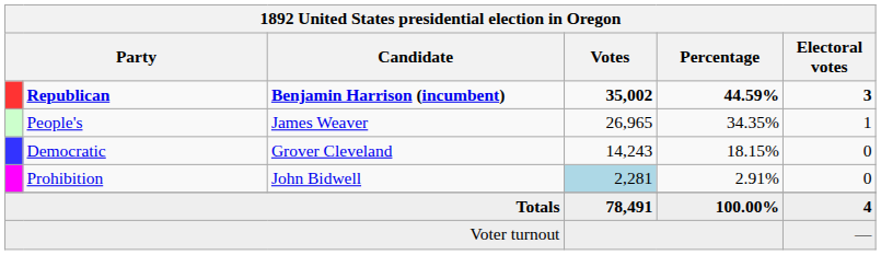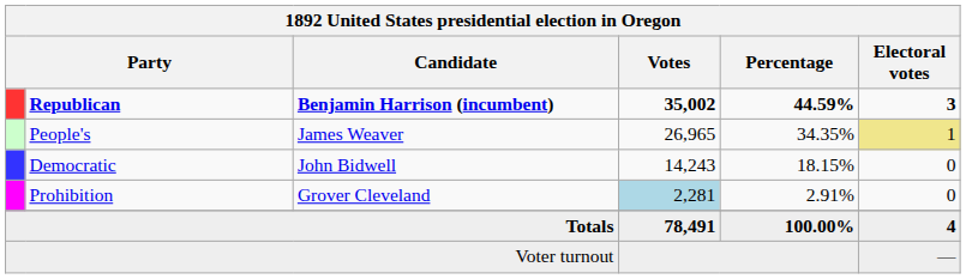 <table class="wikitable" style="font-size: 95%;">
 <tr>
 <th colspan="6">1892 United States presidential election in Oregon</th>
 </tr>
 <tr>
 <th colspan="2" style="width: 15em">Party</th>
 <th style="width: 17em">Candidate</th>
 <th style="width: 5em">Votes</th>
 <th style="width: 7em">Percentage</th>
 <th style="width: 5em">Electoral votes</th>
 </tr>
 <tr>
 <th style="background-color:#FF3333; width: 3px"></th>
 <td style="width: 130px"><strong><a href='#'>Republican</a></strong></td>
 <td><strong><a href='#'>Benjamin Harrison</a> (<a href='#'>incumbent</a>)</strong></td>
 <td align="right"><strong>35,002</strong></td>
 <td align="right"><strong>44.59%</strong></td>
 <td align="right"><strong>3</strong></td>
 </tr>
 <tr>
 <th style="background-color:#CCFFCC; width: 3px"></th>
 <td style="width: 130px"><a href='#'>People's</a></td>
 <td><a href='#'>James Weaver</a></td>
 <td align="right">26,965</td>
 <td align="right">34.35%</td>
-<td align="right">1</td>
+<td align="right" style="background: khaki;">1</td>
 </tr>
 <tr>
 <th style="background-color:#3333FF; width: 3px"></th>
 <td style="width: 130px"><a href='#'>Democratic</a></td>
-<td><a href='#'>Grover Cleveland</a></td>
+<td><a href='#'>John Bidwell</a></td>
 <td align="right">14,243</td>
 <td align="right">18.15%</td>
 <td align="right">0</td>
 </tr>
 <tr>
 <th style="background-color:#FF00FF; width: 3px"></th>
 <td style="width: 130px"><a href='#'>Prohibition</a></td>
-<td><a href='#'>John Bidwell</a></td>
+<td><a href='#'>Grover Cleveland</a></td>
 <td align="right" style="background: lightblue;">2,281</td>
 <td align="right">2.91%</td>
 <td align="right">0</td>
 </tr>
 <tr>
 </tr>
 <tr bgcolor="#EEEEEE">
 <td colspan="3" align="right"><strong>Totals</strong></td>
 <td align="right"><strong>78,491</strong></td>
 <td align="right"><strong>100.00%</strong></td>
 <td align="right"><strong>4</strong></td>
 </tr>
 <tr bgcolor="#EEEEEE">
 <td colspan="3" align="right">Voter turnout</td>
 <td colspan="2" align="right"></td>
 <td align="right">—</td>
 </tr>
 </table>
